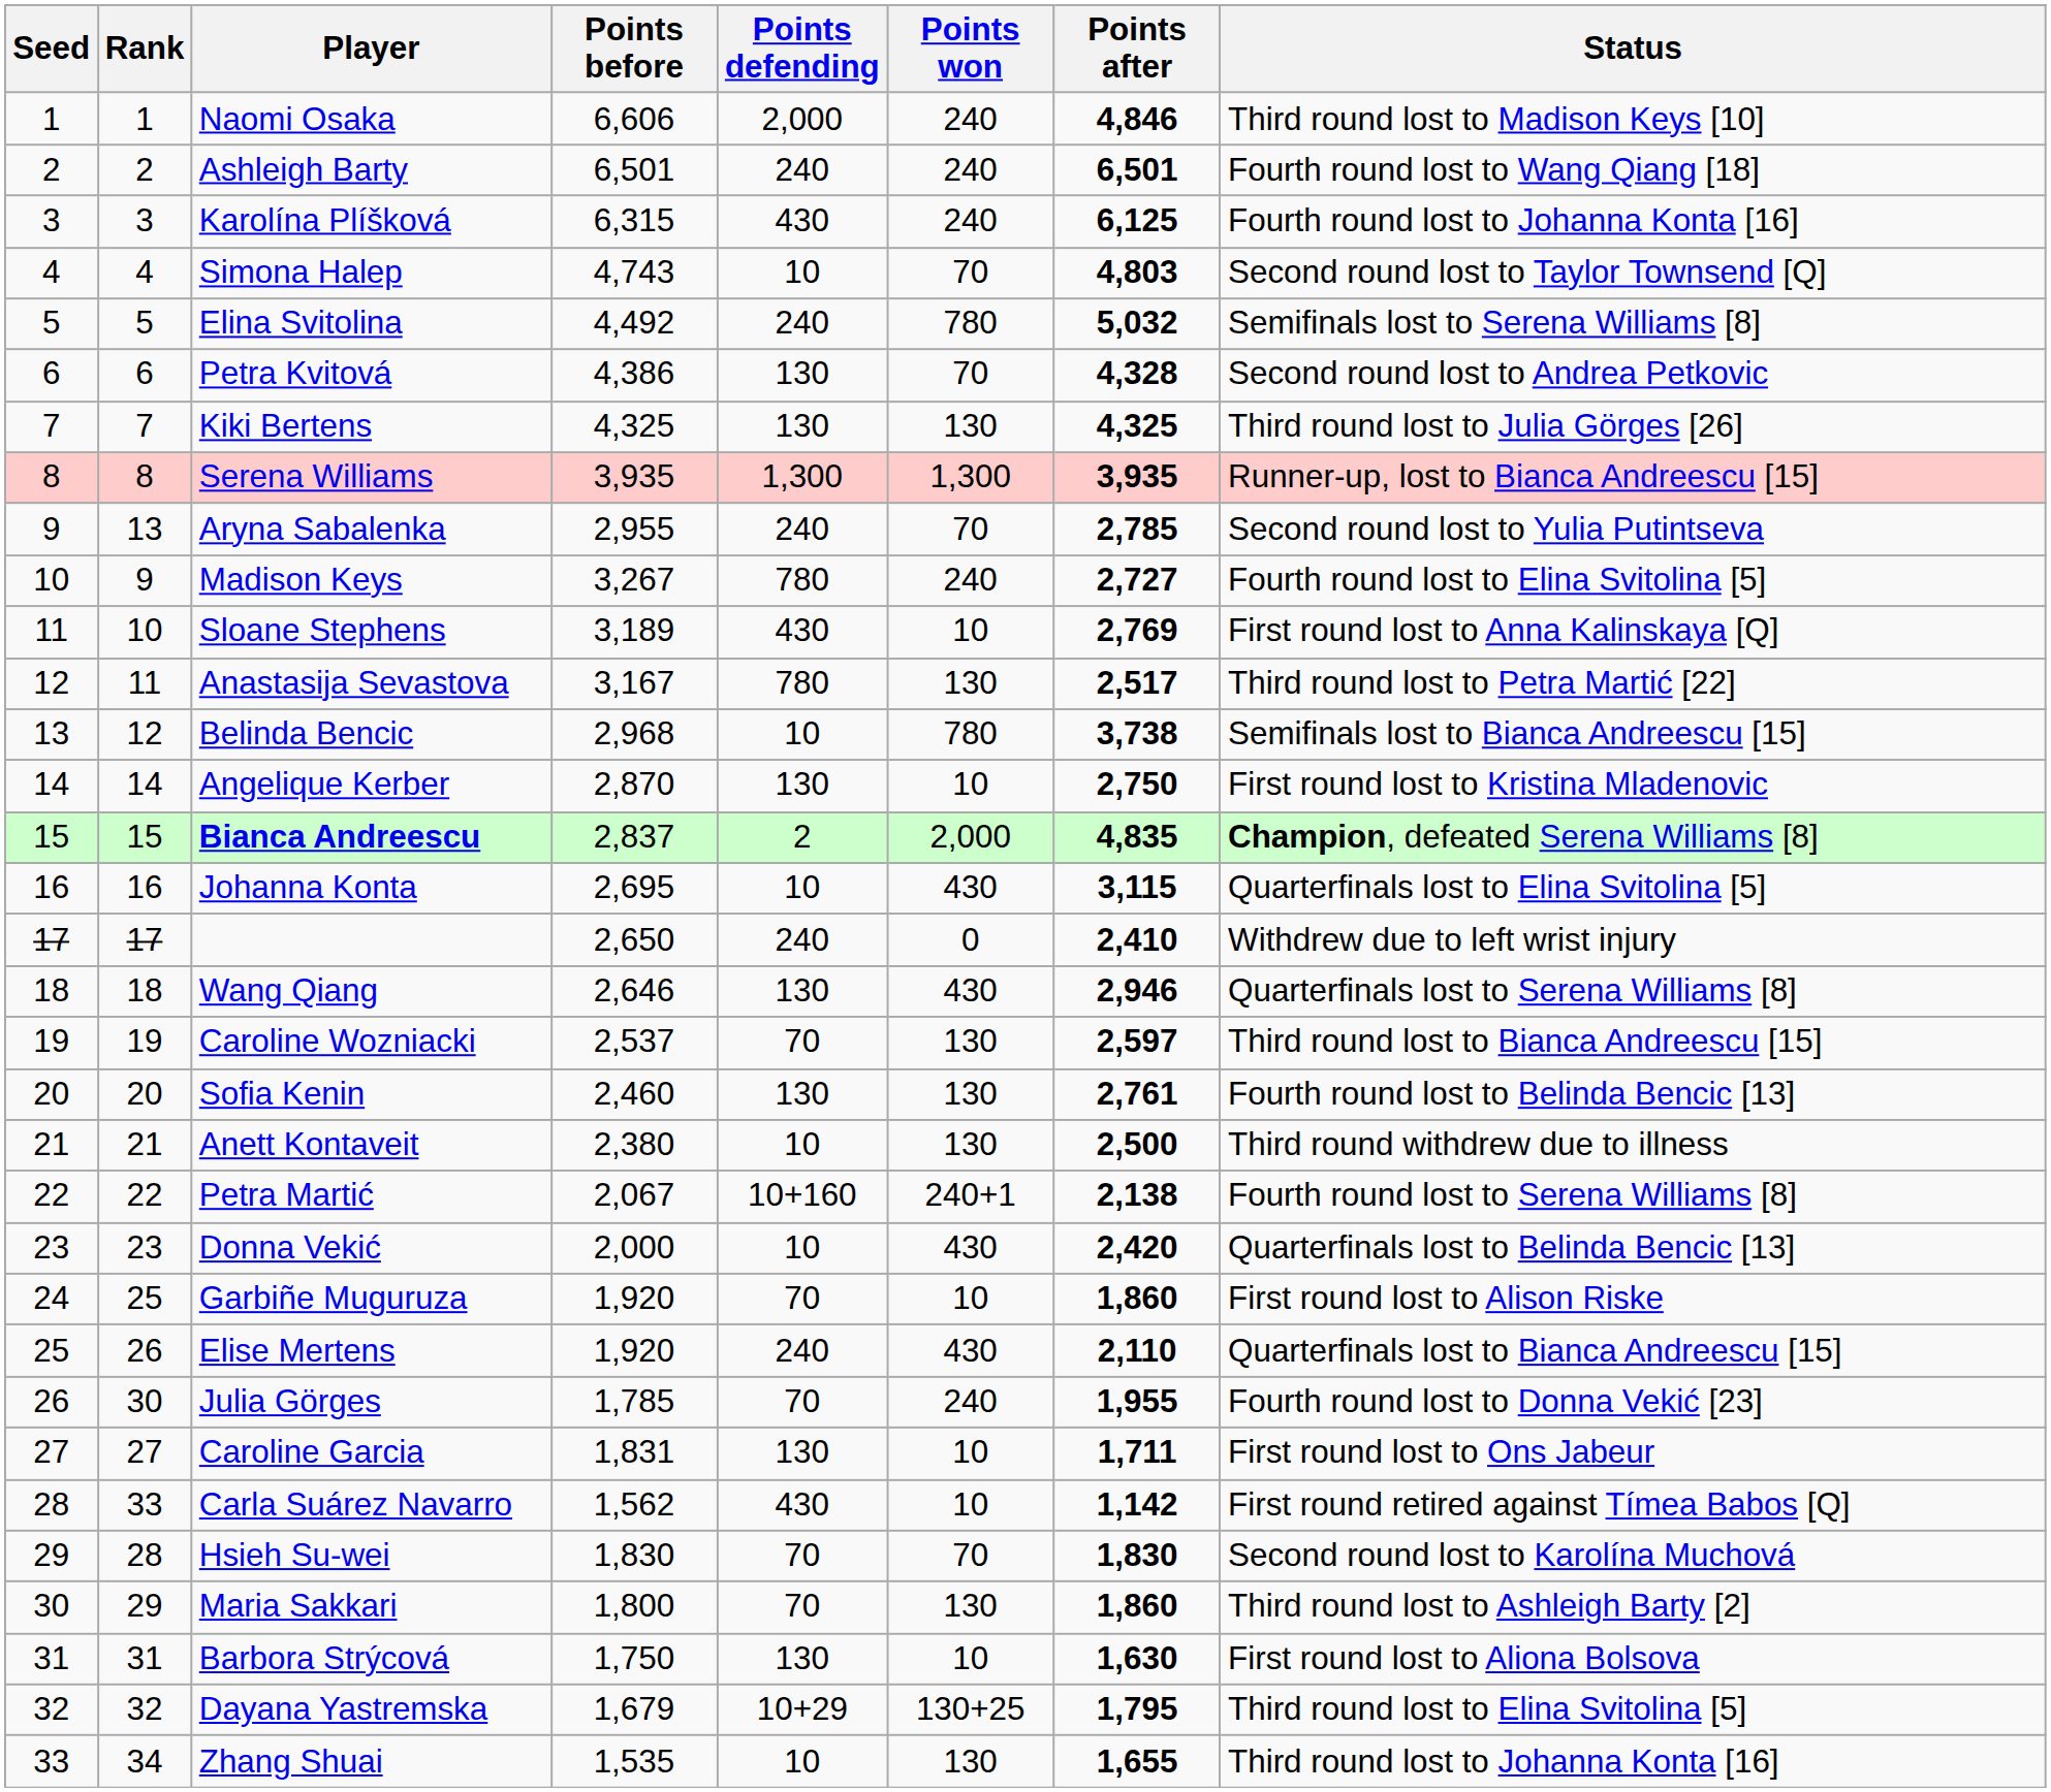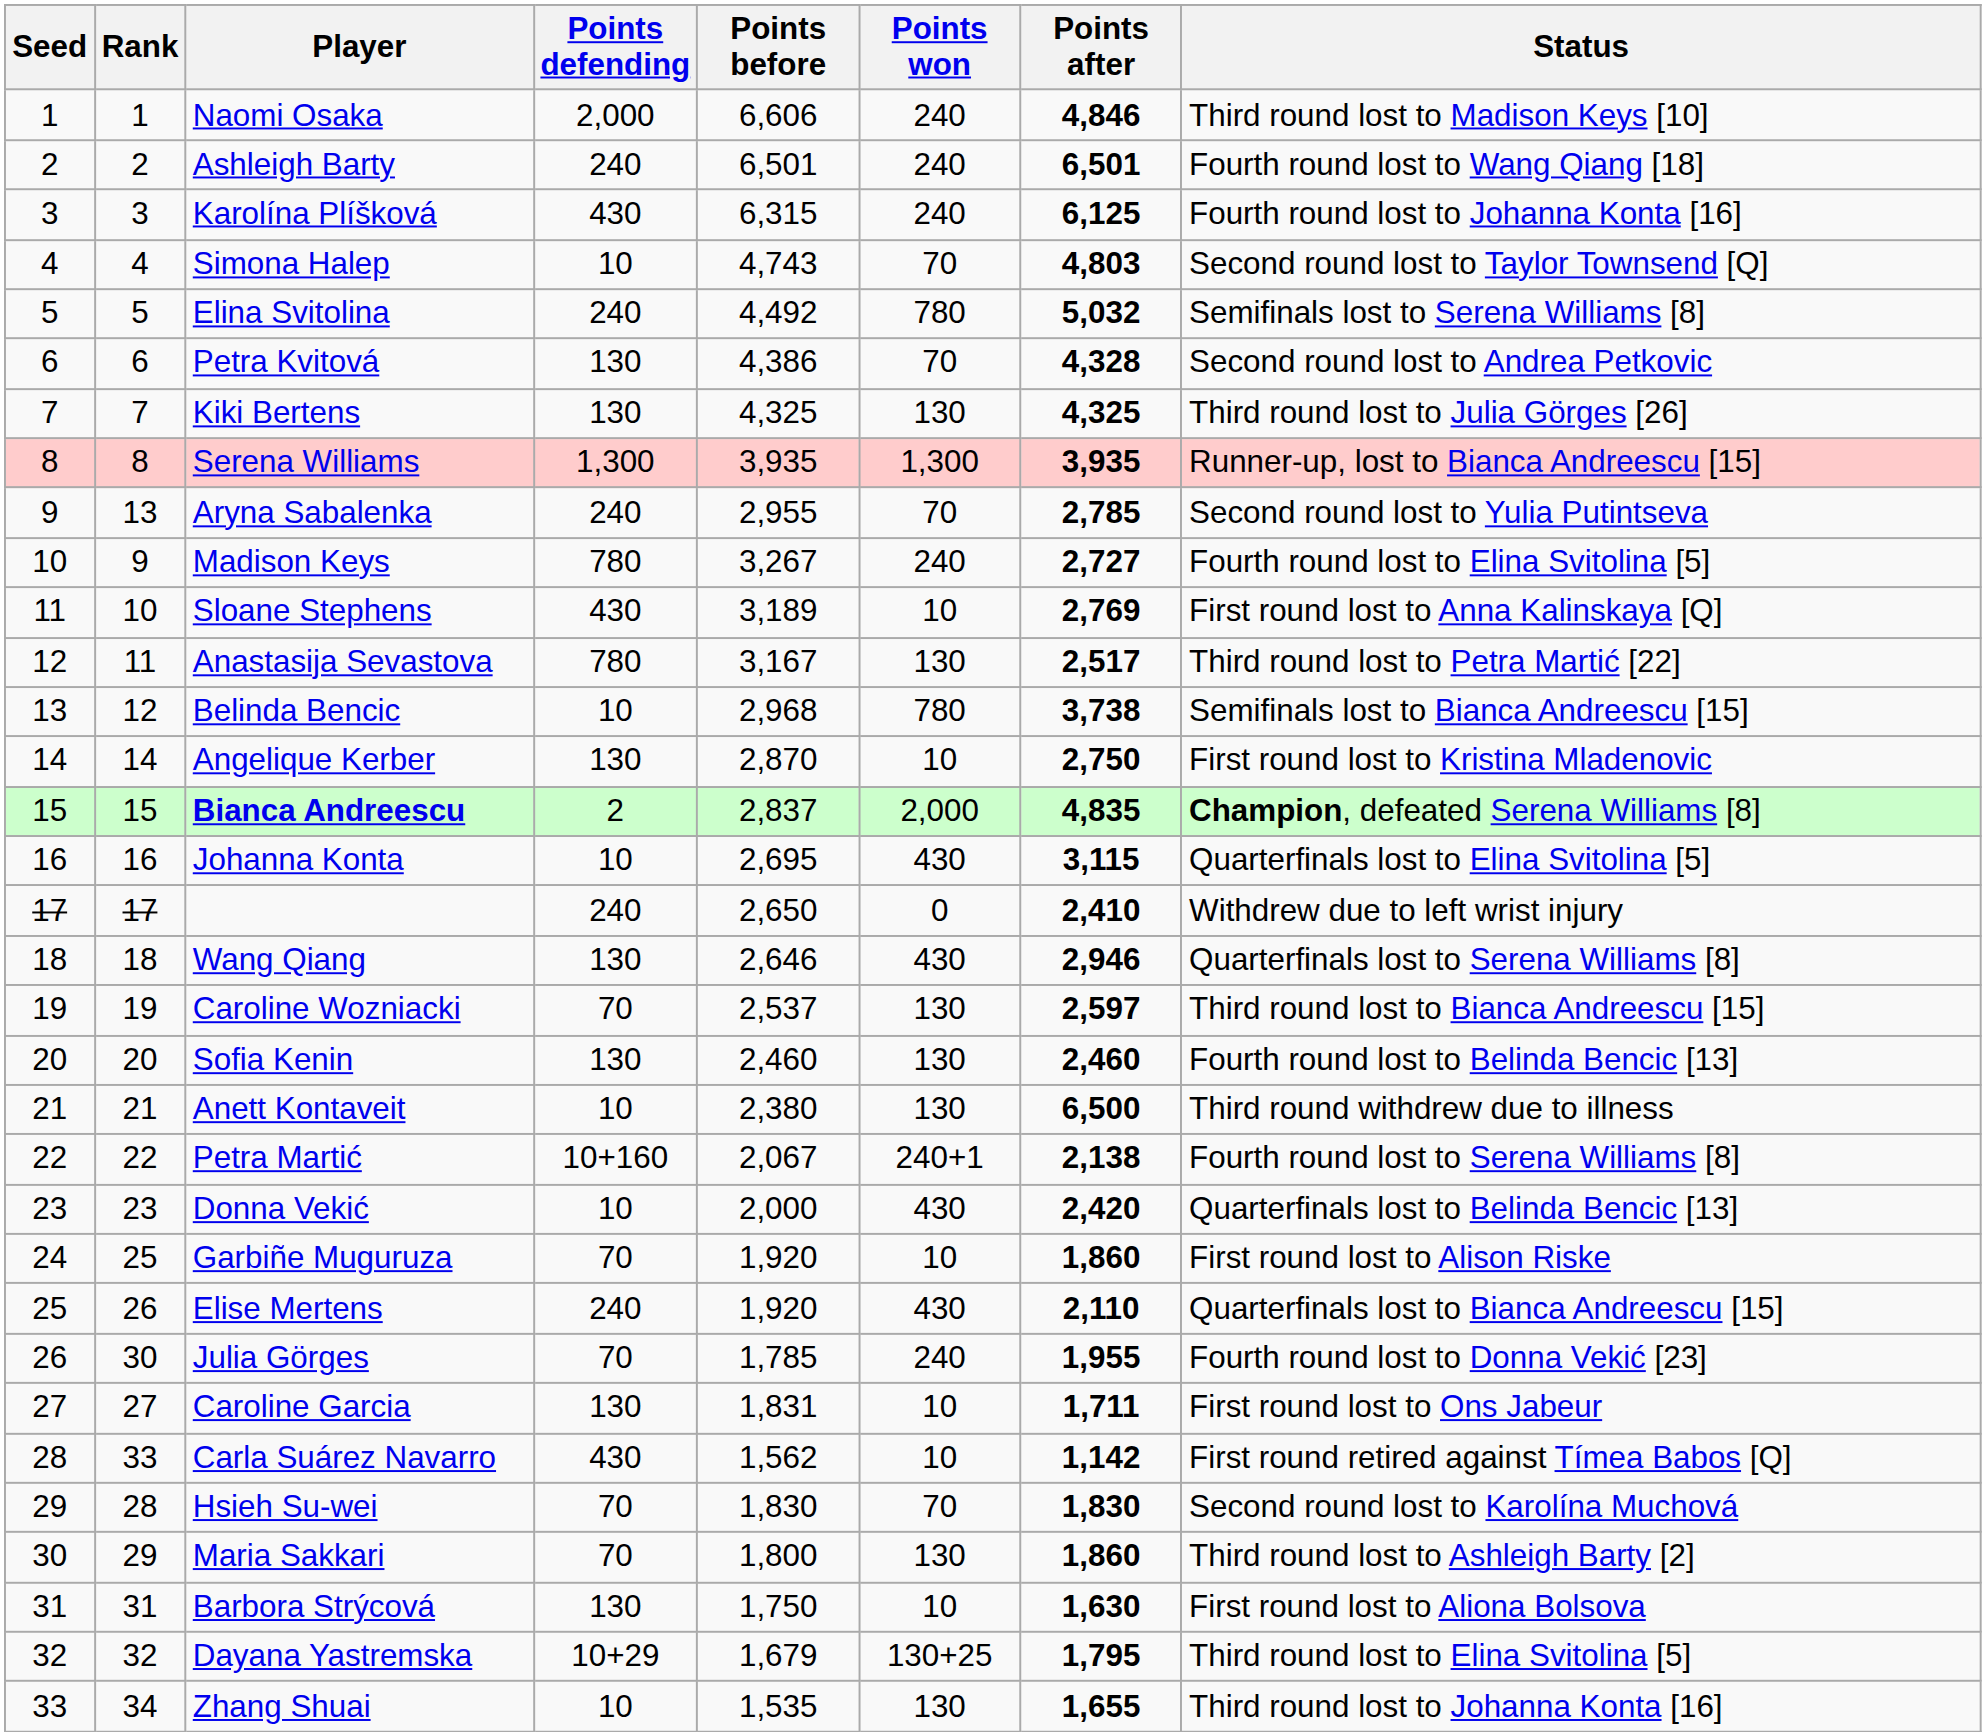 <table class="wikitable sortable" style="text-align:center;">
 <tr>
 <th style="width:30px;">Seed</th>
 <th style="width:30px;">Rank</th>
 <th style="width:170px;">Player</th>
+<th style="width:75px;"><a href='#'>Points defending</a></th>
 <th style="width:75px;">Points <br>before</th>
-<th style="width:75px;"><a href='#'>Points defending</a></th>
 <th style="width:75px;"><a href='#'>Points won</a></th>
 <th style="width:75px;">Points <br>after</th>
 <th style="width:400px;">Status</th>
 </tr>
 <tr>
 <td>1</td>
 <td>1</td>
 <td align="left"> <a href='#'>Naomi Osaka</a></td>
+<td>2,000</td>
 <td>6,606</td>
-<td>2,000</td>
 <td>240</td>
 <td><strong>4,846</strong></td>
 <td align="left">Third round lost to  <a href='#'>Madison Keys</a> [10]</td>
 </tr>
 <tr>
 <td>2</td>
 <td>2</td>
 <td align="left"> <a href='#'>Ashleigh Barty</a></td>
+<td>240</td>
 <td>6,501</td>
-<td>240</td>
 <td>240</td>
 <td><strong>6,501</strong></td>
 <td align="left">Fourth round lost to  <a href='#'>Wang Qiang</a> [18]</td>
 </tr>
 <tr>
 <td>3</td>
 <td>3</td>
 <td align="left"> <a href='#'>Karolína Plíšková</a></td>
+<td>430</td>
 <td>6,315</td>
-<td>430</td>
 <td>240</td>
 <td><strong>6,125</strong></td>
 <td align="left">Fourth round lost to  <a href='#'>Johanna Konta</a> [16]</td>
 </tr>
 <tr>
 <td>4</td>
 <td>4</td>
 <td align="left"> <a href='#'>Simona Halep</a></td>
+<td>10</td>
 <td>4,743</td>
-<td>10</td>
 <td>70</td>
 <td><strong>4,803</strong></td>
 <td align="left">Second round lost to  <a href='#'>Taylor Townsend</a> [Q]</td>
 </tr>
 <tr>
 <td>5</td>
 <td>5</td>
 <td align="left"> <a href='#'>Elina Svitolina</a></td>
+<td>240</td>
 <td>4,492</td>
-<td>240</td>
 <td>780</td>
 <td><strong>5,032</strong></td>
 <td align="left">Semifinals lost to  <a href='#'>Serena Williams</a> [8]</td>
 </tr>
 <tr>
 <td>6</td>
 <td>6</td>
 <td align="left"> <a href='#'>Petra Kvitová</a></td>
+<td>130</td>
 <td>4,386</td>
-<td>130</td>
 <td>70</td>
 <td><strong>4,328</strong></td>
 <td align="left">Second round lost to  <a href='#'>Andrea Petkovic</a></td>
 </tr>
 <tr>
 <td>7</td>
 <td>7</td>
 <td align="left"> <a href='#'>Kiki Bertens</a></td>
+<td>130</td>
 <td>4,325</td>
-<td>130</td>
 <td>130</td>
 <td><strong>4,325</strong></td>
 <td align="left">Third round lost to  <a href='#'>Julia Görges</a> [26]</td>
 </tr>
 <tr style="background:#fcc;">
 <td>8</td>
 <td>8</td>
 <td align="left"> <a href='#'>Serena Williams</a></td>
+<td>1,300</td>
 <td>3,935</td>
-<td>1,300</td>
 <td>1,300</td>
 <td><strong>3,935</strong></td>
 <td align="left">Runner-up, lost to  <a href='#'>Bianca Andreescu</a> [15]</td>
 </tr>
 <tr>
 <td>9</td>
 <td>13</td>
 <td align="left"> <a href='#'>Aryna Sabalenka</a></td>
+<td>240</td>
 <td>2,955</td>
-<td>240</td>
 <td>70</td>
 <td><strong>2,785</strong></td>
 <td align="left">Second round lost to  <a href='#'>Yulia Putintseva</a></td>
 </tr>
 <tr>
 <td>10</td>
 <td>9</td>
 <td align="left"> <a href='#'>Madison Keys</a></td>
+<td>780</td>
 <td>3,267</td>
-<td>780</td>
 <td>240</td>
 <td><strong>2,727</strong></td>
 <td align="left">Fourth round lost to  <a href='#'>Elina Svitolina</a> [5]</td>
 </tr>
 <tr>
 <td>11</td>
 <td>10</td>
 <td align="left"> <a href='#'>Sloane Stephens</a></td>
+<td>430</td>
 <td>3,189</td>
-<td>430</td>
 <td>10</td>
 <td><strong>2,769</strong></td>
 <td align="left">First round lost to  <a href='#'>Anna Kalinskaya</a> [Q]</td>
 </tr>
 <tr>
 <td>12</td>
 <td>11</td>
 <td align="left"> <a href='#'>Anastasija Sevastova</a></td>
+<td>780</td>
 <td>3,167</td>
-<td>780</td>
 <td>130</td>
 <td><strong>2,517</strong></td>
 <td align="left">Third round lost to  <a href='#'>Petra Martić</a> [22]</td>
 </tr>
 <tr>
 <td>13</td>
 <td>12</td>
 <td align="left"> <a href='#'>Belinda Bencic</a></td>
+<td>10</td>
 <td>2,968</td>
-<td>10</td>
 <td>780</td>
 <td><strong>3,738</strong></td>
 <td align="left">Semifinals lost to  <a href='#'>Bianca Andreescu</a> [15]</td>
 </tr>
 <tr>
 <td>14</td>
 <td>14</td>
 <td align="left"> <a href='#'>Angelique Kerber</a></td>
+<td>130</td>
 <td>2,870</td>
-<td>130</td>
 <td>10</td>
 <td><strong>2,750</strong></td>
 <td align="left">First round lost to  <a href='#'>Kristina Mladenovic</a></td>
 </tr>
 <tr bgcolor="#cfc">
 <td>15</td>
 <td>15</td>
 <td align="left"> <strong><a href='#'>Bianca Andreescu</a></strong></td>
+<td>2</td>
 <td>2,837</td>
-<td>2</td>
 <td>2,000</td>
 <td><strong>4,835</strong></td>
 <td align="left"><strong>Champion</strong>, defeated  <a href='#'>Serena Williams</a> [8]</td>
 </tr>
 <tr>
 <td>16</td>
 <td>16</td>
 <td align="left"> <a href='#'>Johanna Konta</a></td>
+<td>10</td>
 <td>2,695</td>
-<td>10</td>
 <td>430</td>
 <td><strong>3,115</strong></td>
 <td align="left">Quarterfinals lost to  <a href='#'>Elina Svitolina</a> [5]</td>
 </tr>
 <tr>
 <td><s>17</s></td>
 <td><s>17</s></td>
 <td align="left"><s></s></td>
+<td>240</td>
 <td>2,650</td>
-<td>240</td>
 <td>0</td>
 <td><strong>2,410</strong></td>
 <td align="left">Withdrew due to left wrist injury</td>
 </tr>
 <tr>
 <td>18</td>
 <td>18</td>
 <td align="left"> <a href='#'>Wang Qiang</a></td>
+<td>130</td>
 <td>2,646</td>
-<td>130</td>
 <td>430</td>
 <td><strong>2,946</strong></td>
 <td align="left">Quarterfinals lost to  <a href='#'>Serena Williams</a> [8]</td>
 </tr>
 <tr>
 <td>19</td>
 <td>19</td>
 <td align="left"> <a href='#'>Caroline Wozniacki</a></td>
+<td>70</td>
 <td>2,537</td>
-<td>70</td>
 <td>130</td>
 <td><strong>2,597</strong></td>
 <td align="left">Third round lost to  <a href='#'>Bianca Andreescu</a> [15]</td>
 </tr>
 <tr>
 <td>20</td>
 <td>20</td>
 <td align="left"> <a href='#'>Sofia Kenin</a></td>
+<td>130</td>
 <td>2,460</td>
 <td>130</td>
-<td>130</td>
-<td><strong>2,761</strong></td>
+<td><strong>2,460</strong></td>
 <td align="left">Fourth round lost to  <a href='#'>Belinda Bencic</a> [13]</td>
 </tr>
 <tr>
 <td>21</td>
 <td>21</td>
 <td align="left"> <a href='#'>Anett Kontaveit</a></td>
+<td>10</td>
 <td>2,380</td>
-<td>10</td>
 <td>130</td>
-<td><strong>2,500</strong></td>
+<td><strong>6,500</strong></td>
 <td align="left">Third round withdrew due to illness</td>
 </tr>
 <tr>
 <td>22</td>
 <td>22</td>
 <td align="left"> <a href='#'>Petra Martić</a></td>
+<td>10+160</td>
 <td>2,067</td>
-<td>10+160</td>
 <td>240+1</td>
 <td><strong>2,138</strong></td>
 <td align="left">Fourth round lost to  <a href='#'>Serena Williams</a> [8]</td>
 </tr>
 <tr>
 <td>23</td>
 <td>23</td>
 <td align="left"> <a href='#'>Donna Vekić</a></td>
+<td>10</td>
 <td>2,000</td>
-<td>10</td>
 <td>430</td>
 <td><strong>2,420</strong></td>
 <td align="left">Quarterfinals lost to  <a href='#'>Belinda Bencic</a> [13]</td>
 </tr>
 <tr>
 <td>24</td>
 <td>25</td>
 <td align="left"> <a href='#'>Garbiñe Muguruza</a></td>
+<td>70</td>
 <td>1,920</td>
-<td>70</td>
 <td>10</td>
 <td><strong>1,860</strong></td>
 <td align="left">First round lost to  <a href='#'>Alison Riske</a></td>
 </tr>
 <tr>
 <td>25</td>
 <td>26</td>
 <td align="left"> <a href='#'>Elise Mertens</a></td>
+<td>240</td>
 <td>1,920</td>
-<td>240</td>
 <td>430</td>
 <td><strong>2,110</strong></td>
 <td align="left">Quarterfinals lost to  <a href='#'>Bianca Andreescu</a> [15]</td>
 </tr>
 <tr>
 <td>26</td>
 <td>30</td>
 <td align="left"> <a href='#'>Julia Görges</a></td>
+<td>70</td>
 <td>1,785</td>
-<td>70</td>
 <td>240</td>
 <td><strong>1,955</strong></td>
 <td align="left">Fourth round lost to  <a href='#'>Donna Vekić</a> [23]</td>
 </tr>
 <tr>
 <td>27</td>
 <td>27</td>
 <td align="left"> <a href='#'>Caroline Garcia</a></td>
+<td>130</td>
 <td>1,831</td>
-<td>130</td>
 <td>10</td>
 <td><strong>1,711</strong></td>
 <td align="left">First round lost to  <a href='#'>Ons Jabeur</a></td>
 </tr>
 <tr>
 <td>28</td>
 <td>33</td>
 <td align="left"> <a href='#'>Carla Suárez Navarro</a></td>
+<td>430</td>
 <td>1,562</td>
-<td>430</td>
 <td>10</td>
 <td><strong>1,142</strong></td>
 <td align="left">First round retired against  <a href='#'>Tímea Babos</a> [Q]</td>
 </tr>
 <tr>
 <td>29</td>
 <td>28</td>
 <td align="left"> <a href='#'>Hsieh Su-wei</a></td>
+<td>70</td>
 <td>1,830</td>
-<td>70</td>
 <td>70</td>
 <td><strong>1,830</strong></td>
 <td align="left">Second round lost to  <a href='#'>Karolína Muchová</a></td>
 </tr>
 <tr>
 <td>30</td>
 <td>29</td>
 <td align="left"> <a href='#'>Maria Sakkari</a></td>
+<td>70</td>
 <td>1,800</td>
-<td>70</td>
 <td>130</td>
 <td><strong>1,860</strong></td>
 <td align="left">Third round lost to  <a href='#'>Ashleigh Barty</a> [2]</td>
 </tr>
 <tr>
 <td>31</td>
 <td>31</td>
 <td align="left"> <a href='#'>Barbora Strýcová</a></td>
+<td>130</td>
 <td>1,750</td>
-<td>130</td>
 <td>10</td>
 <td><strong>1,630</strong></td>
 <td align="left">First round lost to  <a href='#'>Aliona Bolsova</a></td>
 </tr>
 <tr>
 <td>32</td>
 <td>32</td>
 <td align="left"> <a href='#'>Dayana Yastremska</a></td>
+<td>10+29</td>
 <td>1,679</td>
-<td>10+29</td>
 <td>130+25</td>
 <td><strong>1,795</strong></td>
 <td align="left">Third round lost to  <a href='#'>Elina Svitolina</a> [5]</td>
 </tr>
 <tr>
 <td>33</td>
 <td>34</td>
 <td align="left"> <a href='#'>Zhang Shuai</a></td>
+<td>10</td>
 <td>1,535</td>
-<td>10</td>
 <td>130</td>
 <td><strong>1,655</strong></td>
 <td align="left">Third round lost to  <a href='#'>Johanna Konta</a> [16]</td>
 </tr>
 </table>
